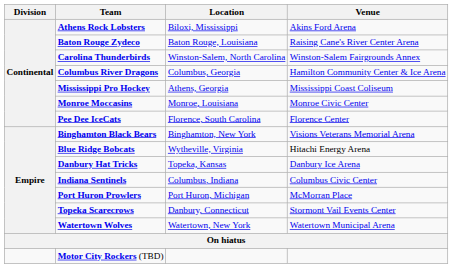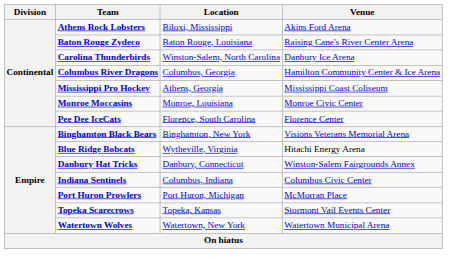 <table class="wikitable" style="font-size:85%">
 <tr>
 <th>Division</th>
 <th>Team</th>
 <th>Location</th>
 <th>Venue</th>
 </tr>
 <tr>
 <th rowspan="7">Continental</th>
 <td><strong><a href='#'>Athens Rock Lobsters</a></strong></td>
 <td><a href='#'>Biloxi, Mississippi</a></td>
 <td><a href='#'>Akins Ford Arena</a></td>
 </tr>
 <tr>
 <td><strong><a href='#'>Baton Rouge Zydeco</a></strong></td>
 <td><a href='#'>Baton Rouge, Louisiana</a></td>
 <td><a href='#'>Raising Cane's River Center Arena</a></td>
 </tr>
 <tr>
 <td><strong><a href='#'>Carolina Thunderbirds</a></strong></td>
 <td><a href='#'>Winston-Salem, North Carolina</a></td>
-<td><a href='#'>Winston-Salem Fairgrounds Annex</a></td>
+<td><a href='#'>Danbury Ice Arena</a></td>
 </tr>
 <tr>
 <td><strong><a href='#'>Columbus River Dragons</a></strong></td>
 <td><a href='#'>Columbus, Georgia</a></td>
 <td><a href='#'>Hamilton Community Center & Ice Arena</a></td>
 </tr>
 <tr>
 <td><strong><a href='#'>Mississippi Pro Hockey</a></strong></td>
 <td><a href='#'>Athens, Georgia</a></td>
 <td><a href='#'>Mississippi Coast Coliseum</a></td>
 </tr>
 <tr>
 <td><strong><a href='#'>Monroe Moccasins</a></strong></td>
 <td><a href='#'>Monroe, Louisiana</a></td>
 <td><a href='#'>Monroe Civic Center</a></td>
 </tr>
 <tr>
 <td><strong><a href='#'>Pee Dee IceCats</a></strong></td>
 <td><a href='#'>Florence, South Carolina</a></td>
 <td><a href='#'>Florence Center</a></td>
 </tr>
 <tr>
 <th rowspan="7">Empire</th>
 <td><strong><a href='#'>Binghamton Black Bears</a></strong></td>
 <td><a href='#'>Binghamton, New York</a></td>
 <td><a href='#'>Visions Veterans Memorial Arena</a></td>
 </tr>
 <tr>
 <td><strong><a href='#'>Blue Ridge Bobcats</a></strong></td>
 <td><a href='#'>Wytheville, Virginia</a></td>
 <td>Hitachi Energy Arena</td>
 </tr>
 <tr>
 <td><strong><a href='#'>Danbury Hat Tricks</a></strong></td>
-<td><a href='#'>Topeka, Kansas</a></td>
-<td><a href='#'>Danbury Ice Arena</a></td>
+<td><a href='#'>Danbury, Connecticut</a></td>
+<td><a href='#'>Winston-Salem Fairgrounds Annex</a></td>
 </tr>
 <tr>
 <td><strong><a href='#'>Indiana Sentinels</a></strong></td>
 <td><a href='#'>Columbus, Indiana</a></td>
 <td><a href='#'>Columbus Civic Center</a></td>
 </tr>
 <tr>
 <td><strong><a href='#'>Port Huron Prowlers</a></strong></td>
 <td><a href='#'>Port Huron, Michigan</a></td>
 <td><a href='#'>McMorran Place</a></td>
 </tr>
 <tr>
 <td><strong><a href='#'>Topeka Scarecrows</a></strong></td>
-<td><a href='#'>Danbury, Connecticut</a></td>
+<td><a href='#'>Topeka, Kansas</a></td>
 <td><a href='#'>Stormont Vail Events Center</a></td>
 </tr>
 <tr>
 <td><strong><a href='#'>Watertown Wolves</a></strong></td>
 <td><a href='#'>Watertown, New York</a></td>
 <td><a href='#'>Watertown Municipal Arena</a></td>
 </tr>
 <tr>
 <th colspan="4">On hiatus</th>
 </tr>
-<tr>
-<td></td>
-<td><strong><a href='#'>Motor City Rockers</a></strong> (TBD)</td>
-<td></td>
-<td></td>
-</tr>
 </table>
